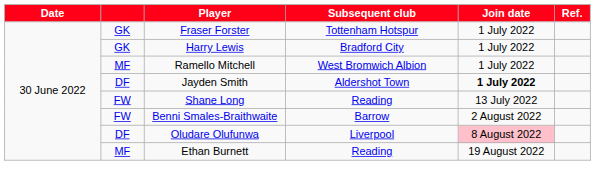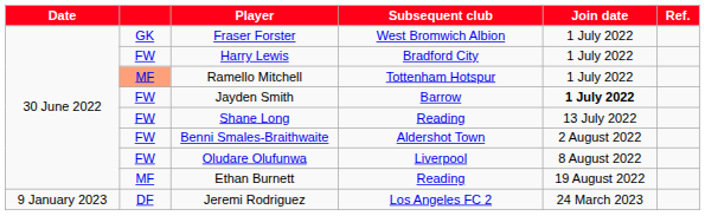 <table class="wikitable" style="text-align:center; font-size:90%; ">
 <tr>
 <th style="background:#FF0018; color:#FFFFFF; width:120px;">Date</th>
 <th style="background:#FF0018; color:#FFFFFF; width:50px;"></th>
 <th style="background:#FF0018; color:#FFFFFF; width:180px;">Player</th>
 <th style="background:#FF0018; color:#FFFFFF; width:220px;">Subsequent club</th>
 <th style="background:#FF0018; color:#FFFFFF; width:120px;">Join date</th>
 <th style="background:#FF0018; color:#FFFFFF; width:40px;">Ref.</th>
 </tr>
 <tr>
 <td rowspan="8">30 June 2022</td>
 <td><a href='#'>GK</a></td>
 <td> <a href='#'>Fraser Forster</a></td>
-<td> <a href='#'>Tottenham Hotspur</a></td>
+<td>  <a href='#'>West Bromwich Albion</a></td>
 <td>1 July 2022</td>
 <td></td>
 </tr>
 <tr>
-<td><a href='#'>GK</a></td>
+<td><a href='#'>FW</a></td>
 <td> <a href='#'>Harry Lewis</a></td>
 <td> <a href='#'>Bradford City</a></td>
 <td>1 July 2022</td>
 <td></td>
 </tr>
 <tr>
-<td><a href='#'>MF</a></td>
+<td style="background: lightsalmon;"><a href='#'>MF</a></td>
 <td> Ramello Mitchell</td>
-<td>  <a href='#'>West Bromwich Albion</a></td>
+<td> <a href='#'>Tottenham Hotspur</a></td>
 <td>1 July 2022</td>
 <td></td>
 </tr>
 <tr>
-<td><a href='#'>DF</a></td>
+<td><a href='#'>FW</a></td>
 <td> Jayden Smith</td>
-<td> <a href='#'>Aldershot Town</a></td>
+<td> <a href='#'>Barrow</a></td>
 <td><strong>1 July 2022</strong></td>
 <td></td>
 </tr>
 <tr>
 <td><a href='#'>FW</a></td>
 <td> <a href='#'>Shane Long</a></td>
 <td> <a href='#'>Reading</a></td>
 <td>13 July 2022</td>
 <td></td>
 </tr>
 <tr>
 <td><a href='#'>FW</a></td>
 <td> <a href='#'>Benni Smales-Braithwaite</a></td>
-<td> <a href='#'>Barrow</a></td>
+<td> <a href='#'>Aldershot Town</a></td>
 <td>2 August 2022</td>
 <td></td>
 </tr>
 <tr>
-<td><a href='#'>DF</a></td>
+<td><a href='#'>FW</a></td>
 <td> <a href='#'>Oludare Olufunwa</a></td>
 <td> <a href='#'>Liverpool</a></td>
-<td style="background: pink;">8 August 2022</td>
+<td>8 August 2022</td>
 <td></td>
 </tr>
 <tr>
 <td><a href='#'>MF</a></td>
 <td> Ethan Burnett</td>
 <td> <a href='#'>Reading</a></td>
 <td>19 August 2022</td>
 <td></td>
 </tr>
+<tr>
+<td>9 January 2023</td>
+<td><a href='#'>DF</a></td>
+<td> Jeremi Rodriguez</td>
+<td> <a href='#'>Los Angeles FC 2</a></td>
+<td>24 March 2023</td>
+<td></td>
+</tr>
 </table>
